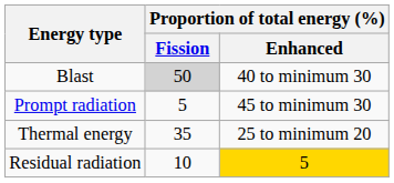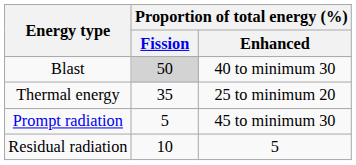 <table class="wikitable floatright"  style="text-align:center;">
 <tr>
 <th rowspan=2>Energy type</th>
 <th colspan=2>Proportion of total energy (%)</th>
 </tr>
 <tr>
 <th><a href='#'>Fission</a></th>
 <th>Enhanced</th>
 </tr>
 <tr>
 <td>Blast</td>
 <td style="background: lightgrey;">50</td>
 <td>40 to minimum 30</td>
 </tr>
 <tr>
+<td>Thermal energy</td>
+<td>35</td>
+<td>25 to minimum 20</td>
+</tr>
+<tr>
 <td><a href='#'>Prompt radiation</a></td>
 <td>5</td>
 <td>45 to minimum 30</td>
 </tr>
 <tr>
-<td>Thermal energy</td>
-<td>35</td>
-<td>25 to minimum 20</td>
-</tr>
-<tr>
 <td>Residual radiation</td>
 <td>10</td>
-<td style="background: gold;">5</td>
+<td>5</td>
 </tr>
 </table>
